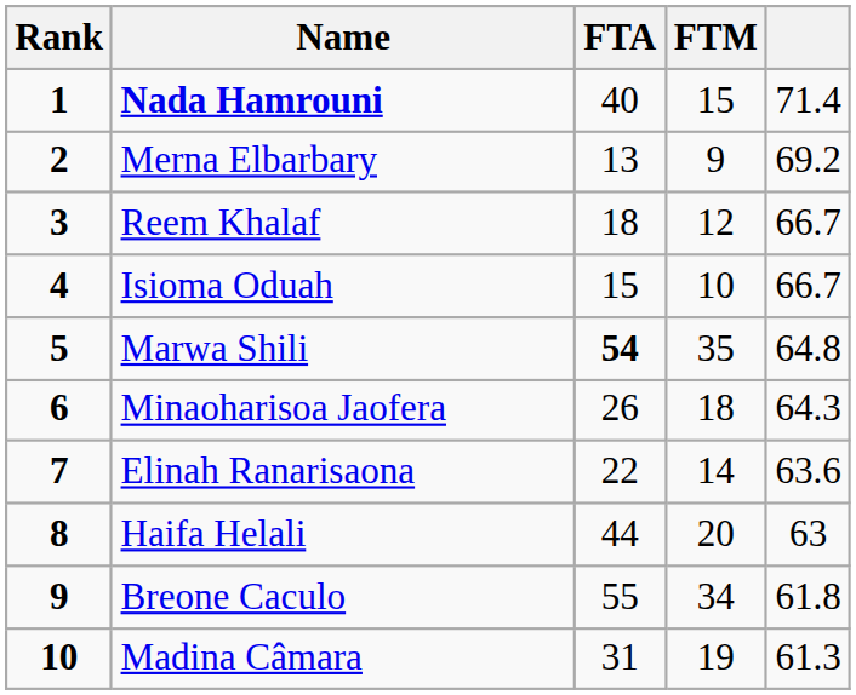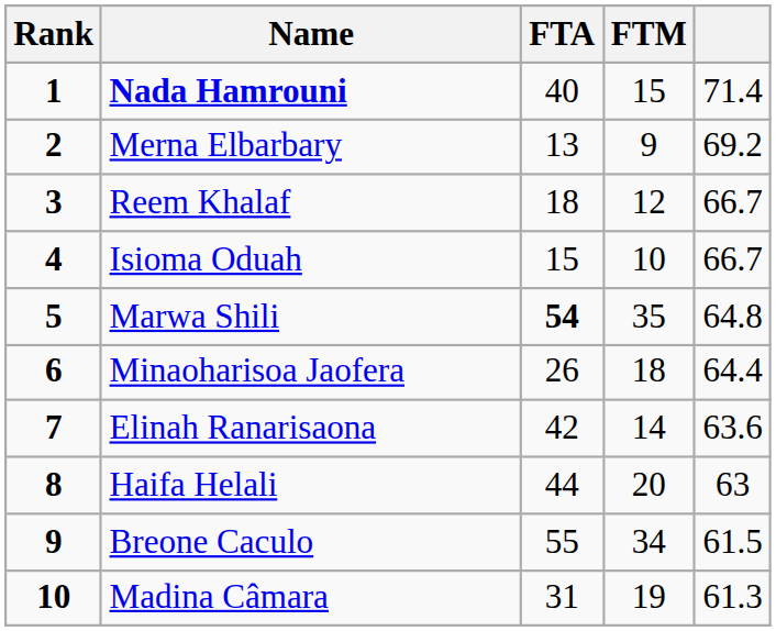 <table class="wikitable" style="text-align:center; font-size:90%;">
 <tr>
 <th width=10px>Rank</th>
 <th width=170px>Name</th>
 <th width=10px>FTA</th>
 <th width=10px>FTM</th>
 <th width=10px></th>
 </tr>
 <tr>
 <td><strong>1</strong></td>
 <td align=left> <strong><a href='#'>Nada Hamrouni</a></strong></td>
 <td>40</td>
 <td>15</td>
 <td>71.4</td>
 </tr>
 <tr>
 <td><strong>2</strong></td>
 <td align=left> <a href='#'>Merna Elbarbary</a></td>
 <td>13</td>
 <td>9</td>
 <td>69.2</td>
 </tr>
 <tr>
 <td><strong>3</strong></td>
 <td align=left> <a href='#'>Reem Khalaf</a></td>
 <td>18</td>
 <td>12</td>
 <td>66.7</td>
 </tr>
 <tr>
 <td><strong>4</strong></td>
 <td align=left> <a href='#'>Isioma Oduah</a></td>
 <td>15</td>
 <td>10</td>
 <td>66.7</td>
 </tr>
 <tr>
 <td><strong>5</strong></td>
 <td align=left> <a href='#'>Marwa Shili</a></td>
 <td><strong>54</strong></td>
 <td>35</td>
 <td>64.8</td>
 </tr>
 <tr>
 <td><strong>6</strong></td>
 <td align=left> <a href='#'>Minaoharisoa Jaofera</a></td>
 <td>26</td>
 <td>18</td>
-<td>64.3</td>
+<td>64.4</td>
 </tr>
 <tr>
 <td><strong>7</strong></td>
 <td align=left> <a href='#'>Elinah Ranarisaona</a></td>
-<td>22</td>
+<td>42</td>
 <td>14</td>
 <td>63.6</td>
 </tr>
 <tr>
 <td><strong>8</strong></td>
 <td align=left> <a href='#'>Haifa Helali</a></td>
 <td>44</td>
 <td>20</td>
 <td>63</td>
 </tr>
 <tr>
 <td><strong>9</strong></td>
 <td align=left> <a href='#'>Breone Caculo</a></td>
 <td>55</td>
 <td>34</td>
-<td>61.8</td>
+<td>61.5</td>
 </tr>
 <tr>
 <td><strong>10</strong></td>
 <td align=left> <a href='#'>Madina Câmara</a></td>
 <td>31</td>
 <td>19</td>
 <td>61.3</td>
 </tr>
 </table>
